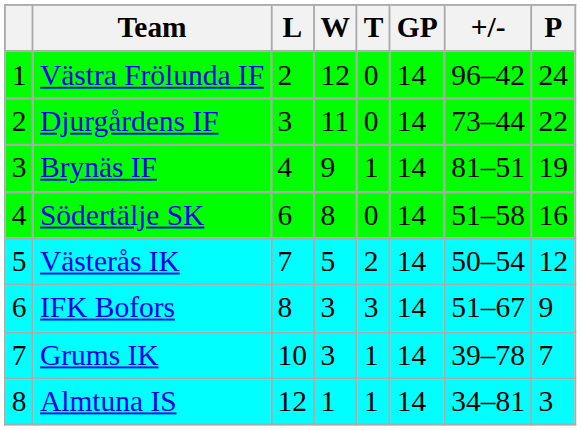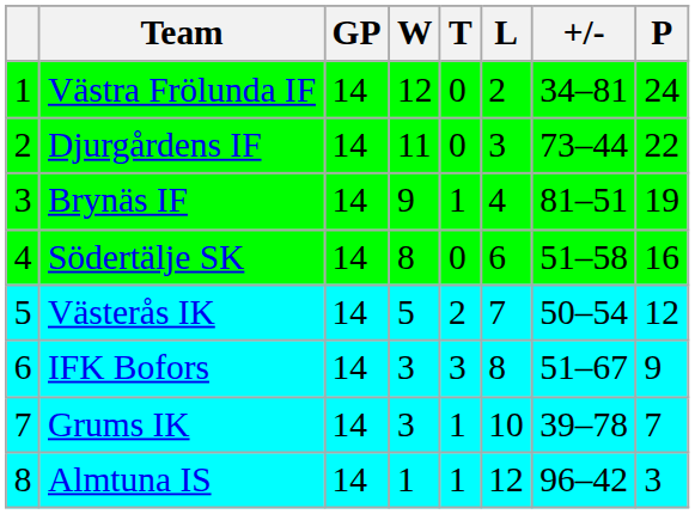 <table class="wikitable">
 <tr>
 <th></th>
 <th>Team</th>
-<th>L</th>
+<th>GP</th>
 <th>W</th>
 <th>T</th>
-<th>GP</th>
+<th>L</th>
 <th>+/-</th>
 <th>P</th>
 </tr>
 <tr style="background:#00FF00">
 <td>1</td>
 <td><a href='#'>Västra Frölunda IF</a></td>
-<td>2</td>
+<td>14</td>
 <td>12</td>
 <td>0</td>
-<td>14</td>
-<td>96–42</td>
+<td>2</td>
+<td>34–81</td>
 <td>24</td>
 </tr>
 <tr style="background:#00FF00">
 <td>2</td>
 <td><a href='#'>Djurgårdens IF</a></td>
-<td>3</td>
+<td>14</td>
 <td>11</td>
 <td>0</td>
-<td>14</td>
+<td>3</td>
 <td>73–44</td>
 <td>22</td>
 </tr>
 <tr style="background:#00FF00">
 <td>3</td>
 <td><a href='#'>Brynäs IF</a></td>
-<td>4</td>
+<td>14</td>
 <td>9</td>
 <td>1</td>
-<td>14</td>
+<td>4</td>
 <td>81–51</td>
 <td>19</td>
 </tr>
 <tr style="background:#00FF00">
 <td>4</td>
 <td><a href='#'>Södertälje SK</a></td>
-<td>6</td>
+<td>14</td>
 <td>8</td>
 <td>0</td>
-<td>14</td>
+<td>6</td>
 <td>51–58</td>
 <td>16</td>
 </tr>
 <tr style="background:#00FFFF">
 <td>5</td>
 <td><a href='#'>Västerås IK</a></td>
-<td>7</td>
+<td>14</td>
 <td>5</td>
 <td>2</td>
-<td>14</td>
+<td>7</td>
 <td>50–54</td>
 <td>12</td>
 </tr>
 <tr style="background:#00FFFF">
 <td>6</td>
 <td><a href='#'>IFK Bofors</a></td>
-<td>8</td>
+<td>14</td>
 <td>3</td>
 <td>3</td>
-<td>14</td>
+<td>8</td>
 <td>51–67</td>
 <td>9</td>
 </tr>
 <tr style="background:#00FFFF">
 <td>7</td>
 <td><a href='#'>Grums IK</a></td>
-<td>10</td>
+<td>14</td>
 <td>3</td>
 <td>1</td>
-<td>14</td>
+<td>10</td>
 <td>39–78</td>
 <td>7</td>
 </tr>
 <tr style="background:#00FFFF">
 <td>8</td>
 <td><a href='#'>Almtuna IS</a></td>
-<td>12</td>
+<td>14</td>
 <td>1</td>
 <td>1</td>
-<td>14</td>
-<td>34–81</td>
+<td>12</td>
+<td>96–42</td>
 <td>3</td>
 </tr>
 </table>
